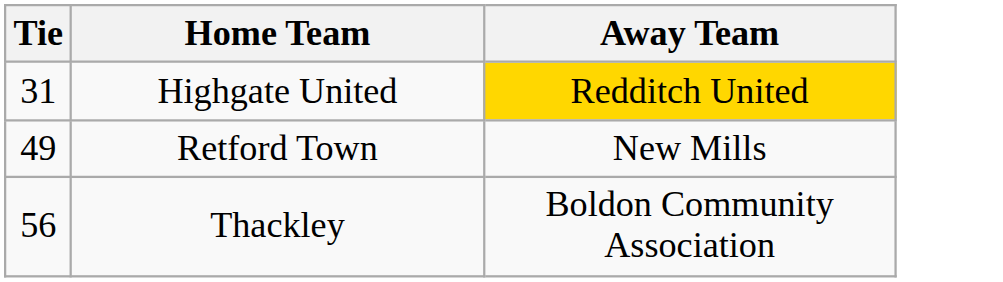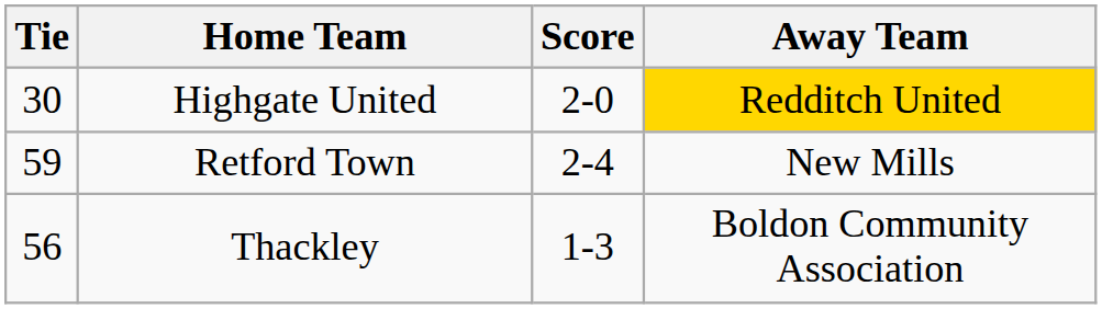 <table class="wikitable" style="text-align:center;">
 <tr>
 <th width=20>Tie</th>
 <th width=175>Home Team</th>
+<th width=20>Score</th>
 <th width=175>Away Team</th>
 </tr>
 <tr>
-<td>31</td>
+<td>30</td>
 <td>Highgate United</td>
+<td>2-0</td>
 <td style="background: gold;">Redditch United</td>
 </tr>
 <tr>
-<td>49</td>
+<td>59</td>
 <td>Retford Town</td>
+<td>2-4</td>
 <td>New Mills</td>
 </tr>
 <tr>
 <td>56</td>
 <td>Thackley</td>
+<td>1-3</td>
 <td>Boldon Community Association</td>
 </tr>
 </table>
